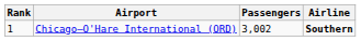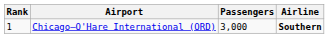 <table class="wikitable">
 <tr>
 <th>Rank</th>
 <th>Airport</th>
 <th>Passengers</th>
 <th>Airline</th>
 </tr>
 <tr>
 <td>1</td>
 <td><a href='#'>Chicago–O'Hare International (ORD)</a></td>
-<td>3,002</td>
+<td>3,000</td>
 <td><strong>Southern</strong></td>
 </tr>
 </table>
